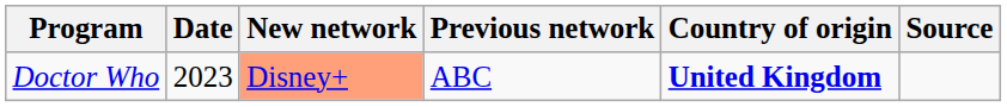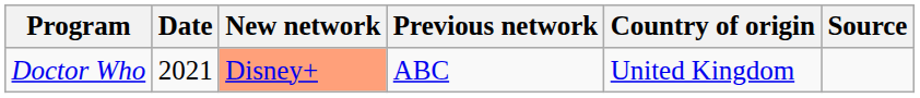 <table class="wikitable plainrowheaders sortable" style="text-align:left">
 <tr>
 <th scope="col">Program</th>
 <th scope="col">Date</th>
 <th scope="col">New network</th>
 <th scope="col">Previous network</th>
 <th scope="col">Country of origin</th>
 <th scope="col" class="unsortable">Source</th>
 </tr>
 <tr>
 <td><em><a href='#'>Doctor Who</a></em></td>
-<td>2023</td>
+<td>2021</td>
 <td style="background: lightsalmon;"><a href='#'>Disney+</a></td>
 <td><a href='#'>ABC</a></td>
-<td><strong><a href='#'>United Kingdom</a></strong></td>
+<td><a href='#'>United Kingdom</a></td>
 <td></td>
 </tr>
 </table>
